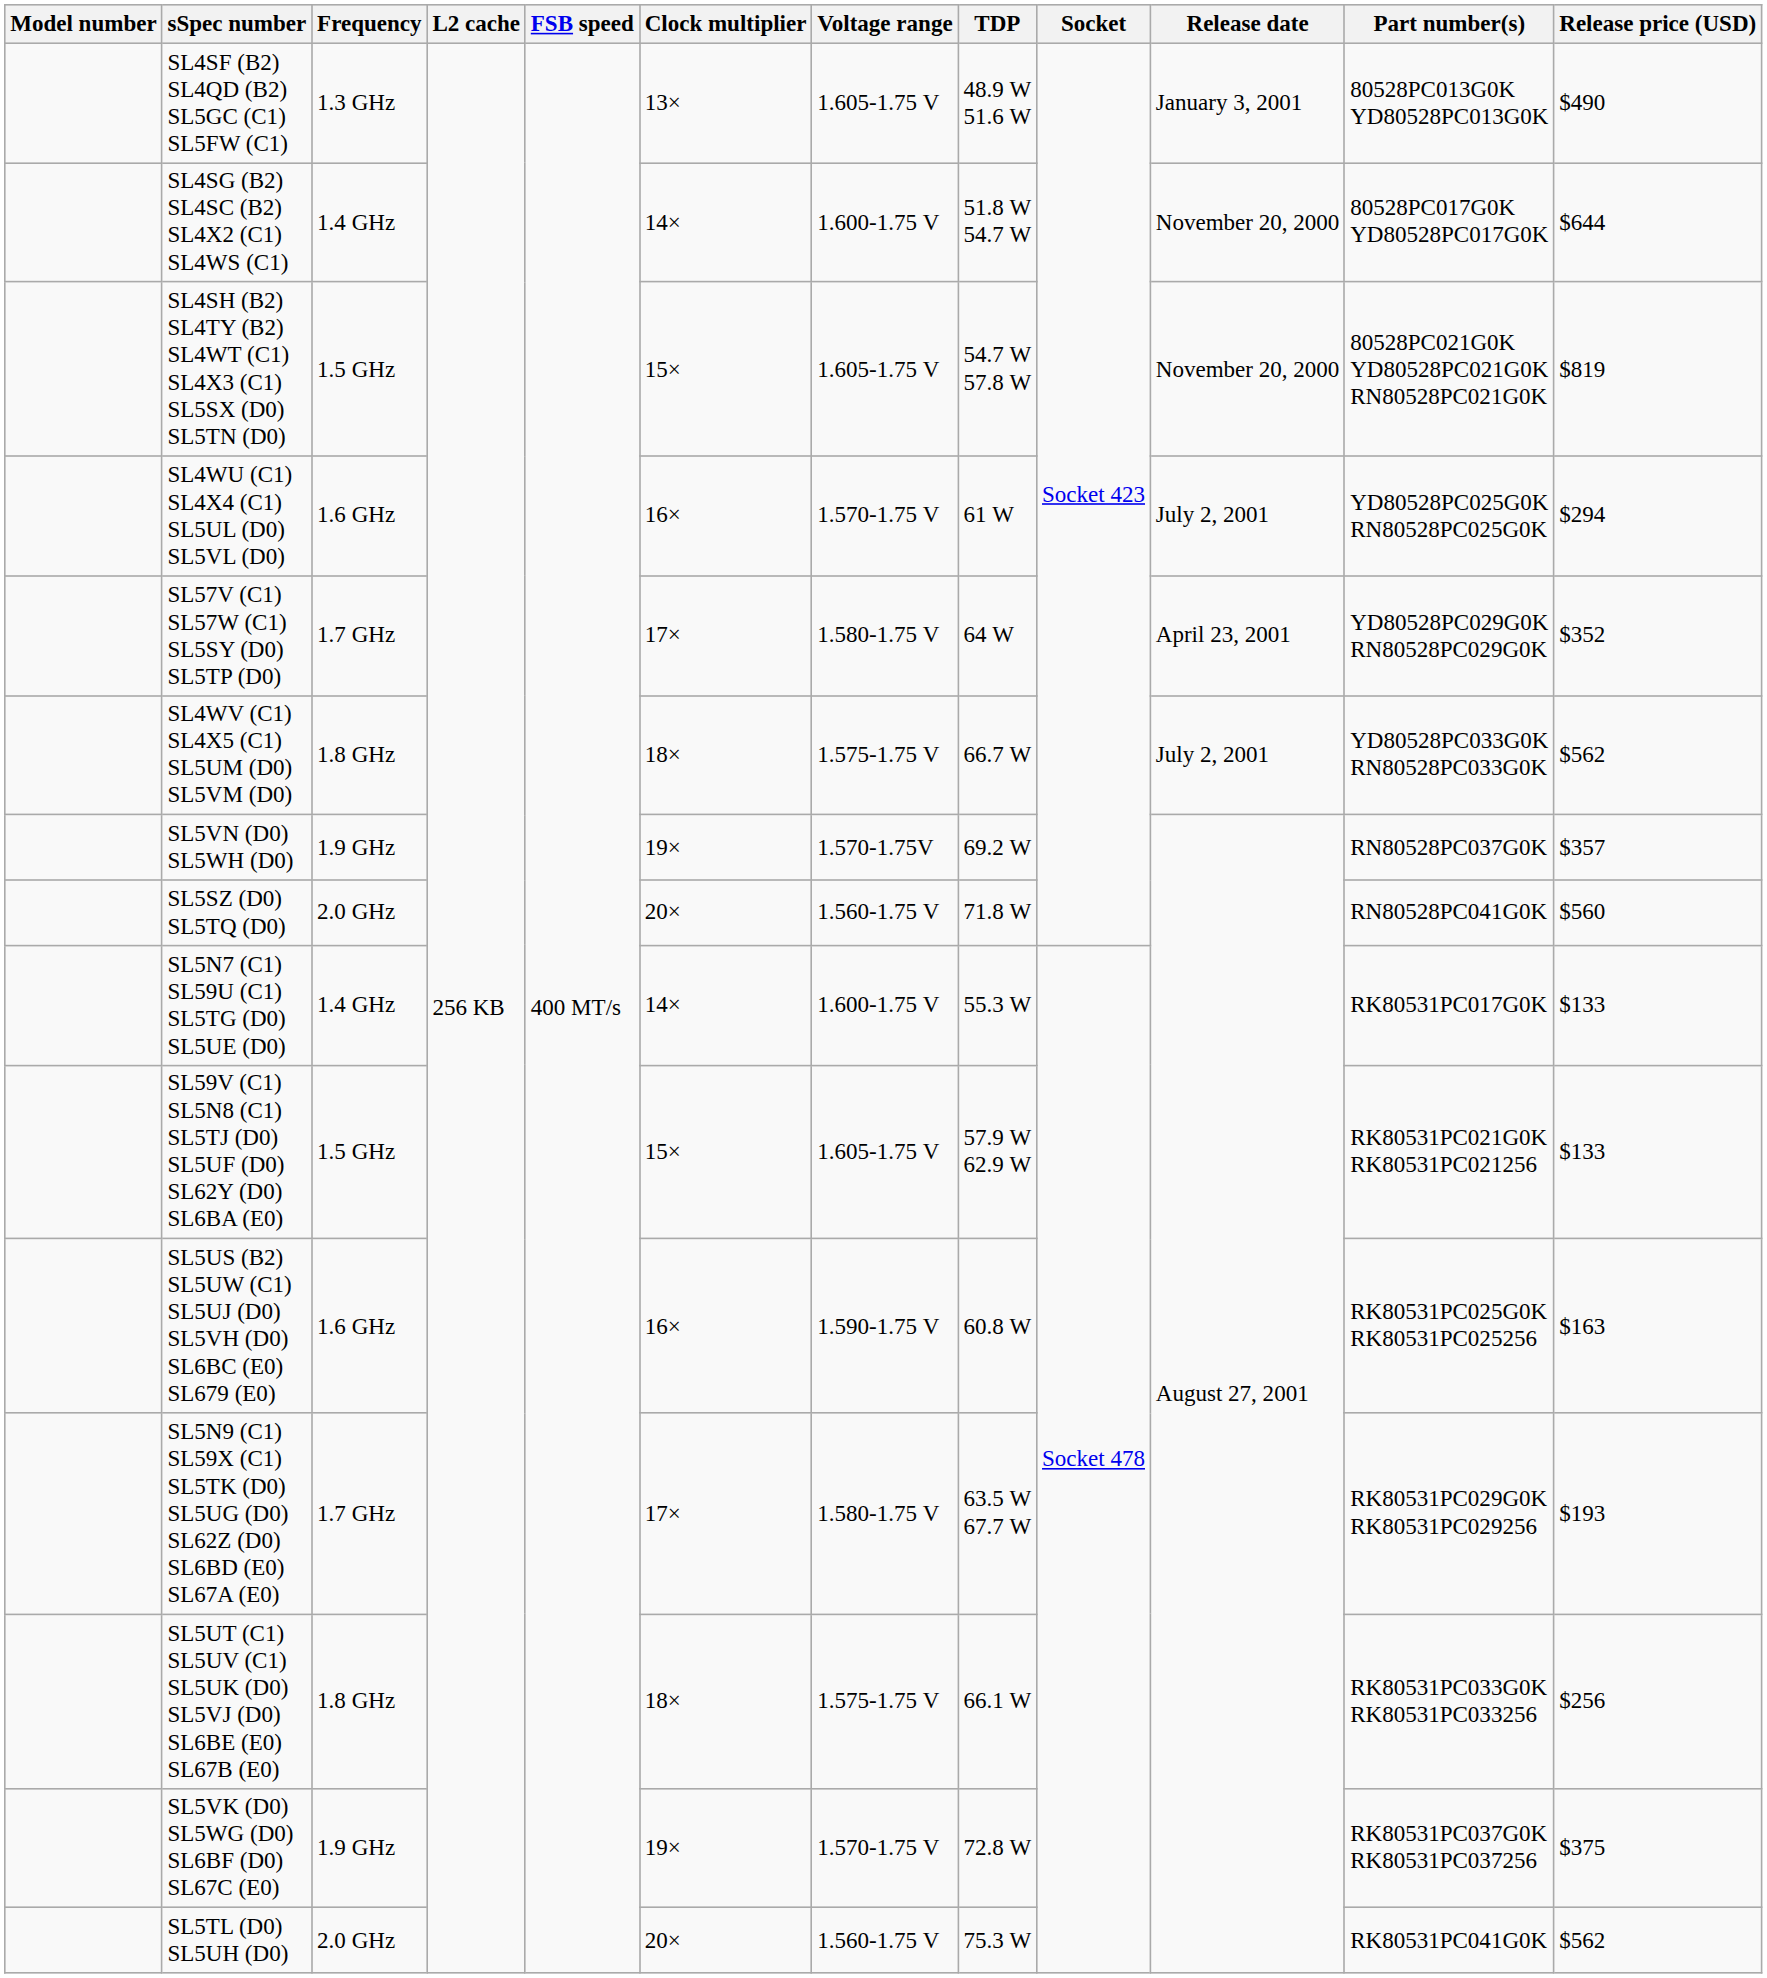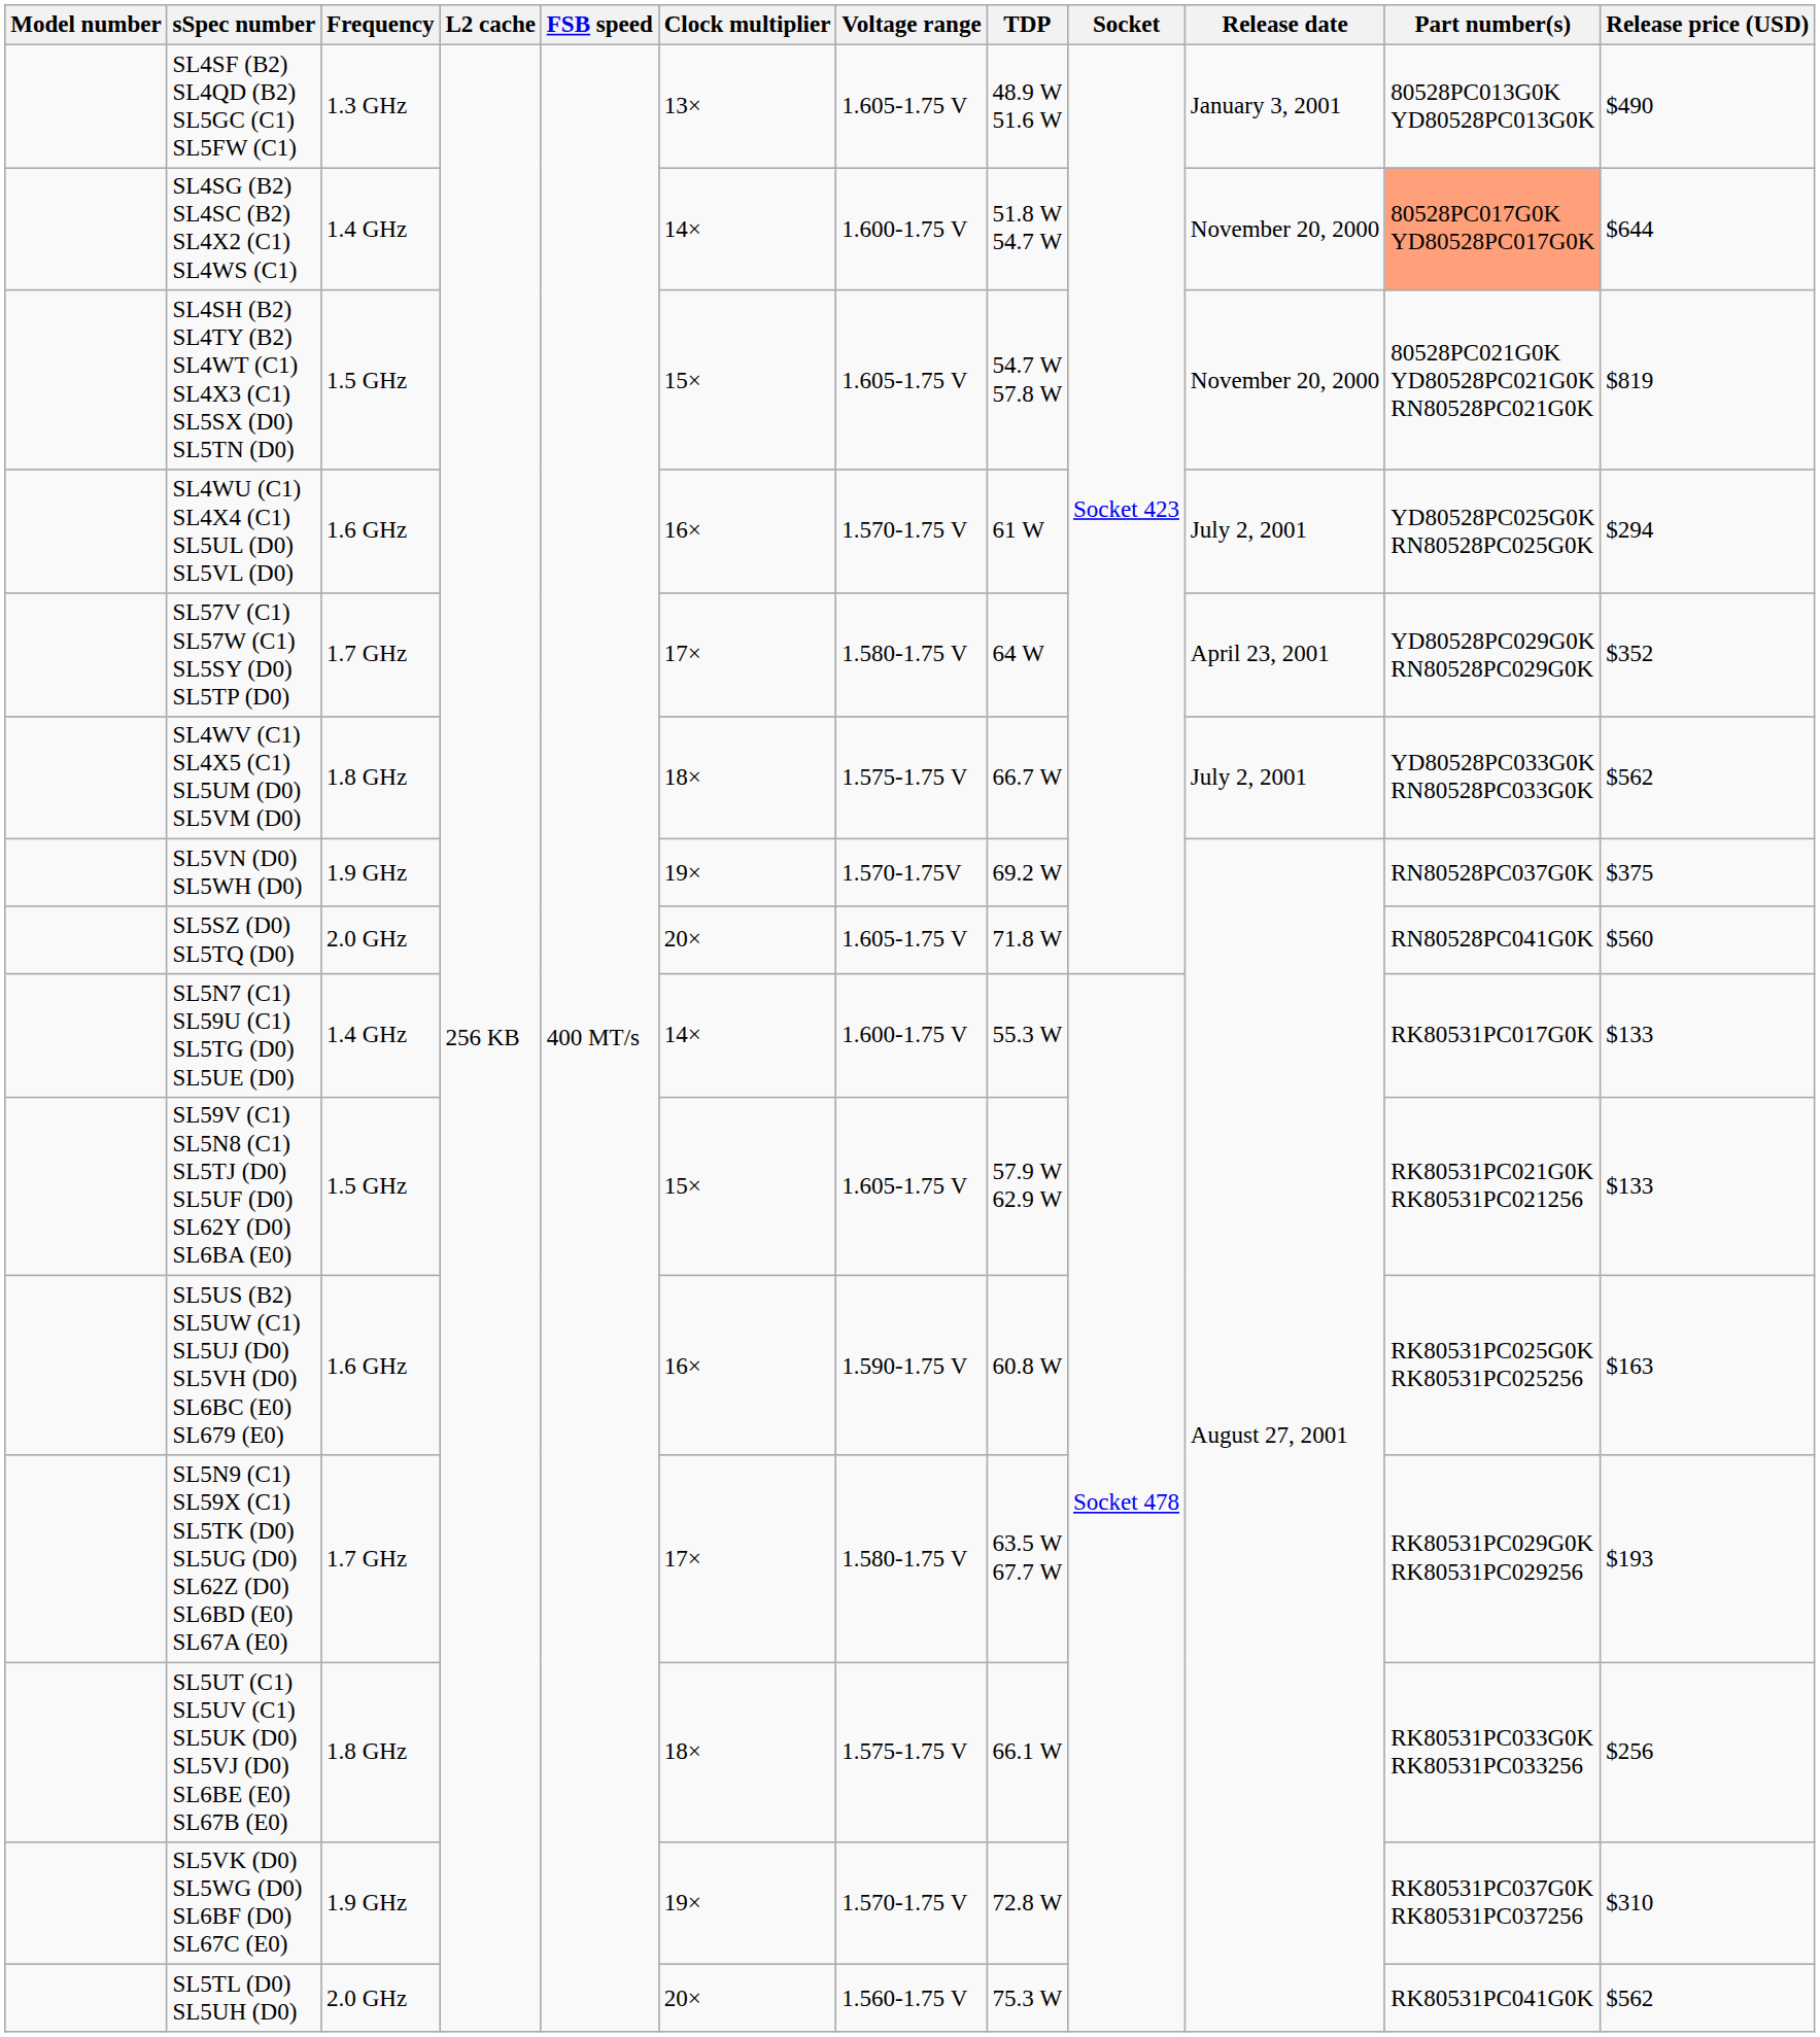 <table class="wikitable" style="font-size: 90%;">
 <tr>
 <th>Model number</th>
 <th>sSpec number</th>
 <th>Frequency</th>
 <th>L2 cache</th>
 <th><a href='#'>FSB</a> speed</th>
 <th>Clock multiplier</th>
 <th>Voltage range</th>
 <th>TDP</th>
 <th>Socket</th>
 <th>Release date</th>
 <th>Part number(s)</th>
 <th>Release price (USD)</th>
 </tr>
 <tr>
 <td></td>
 <td>SL4SF (B2)<br>SL4QD (B2)<br>SL5GC (C1)<br>SL5FW (C1)</td>
 <td>1.3 GHz</td>
 <td rowspan="15">256 KB</td>
 <td rowspan="15">400 MT/s</td>
 <td>13×</td>
 <td>1.605-1.75 V</td>
 <td>48.9 W<br>51.6 W</td>
 <td rowspan="8"><a href='#'>Socket 423</a></td>
 <td>January 3, 2001</td>
 <td>80528PC013G0K<br>YD80528PC013G0K</td>
 <td>$490</td>
 </tr>
 <tr>
 <td></td>
 <td>SL4SG (B2)<br>SL4SC (B2)<br>SL4X2 (C1)<br>SL4WS (C1)</td>
 <td>1.4 GHz</td>
 <td>14×</td>
 <td>1.600-1.75 V</td>
 <td>51.8 W<br>54.7 W</td>
 <td>November 20, 2000</td>
-<td>80528PC017G0K<br>YD80528PC017G0K</td>
+<td style="background: lightsalmon;">80528PC017G0K<br>YD80528PC017G0K</td>
 <td>$644</td>
 </tr>
 <tr>
 <td></td>
 <td>SL4SH (B2)<br>SL4TY (B2)<br>SL4WT (C1)<br>SL4X3 (C1)<br>SL5SX (D0)<br>SL5TN (D0)</td>
 <td>1.5 GHz</td>
 <td>15×</td>
 <td>1.605-1.75 V</td>
 <td>54.7 W<br>57.8 W</td>
 <td>November 20, 2000</td>
 <td>80528PC021G0K<br>YD80528PC021G0K<br>RN80528PC021G0K</td>
 <td>$819</td>
 </tr>
 <tr>
 <td></td>
 <td>SL4WU (C1)<br>SL4X4 (C1)<br>SL5UL (D0)<br>SL5VL (D0)</td>
 <td>1.6 GHz</td>
 <td>16×</td>
 <td>1.570-1.75 V</td>
 <td>61 W</td>
 <td>July 2, 2001</td>
 <td>YD80528PC025G0K<br>RN80528PC025G0K</td>
 <td>$294</td>
 </tr>
 <tr>
 <td></td>
 <td>SL57V (C1)<br>SL57W (C1)<br>SL5SY (D0)<br>SL5TP (D0)</td>
 <td>1.7 GHz</td>
 <td>17×</td>
 <td>1.580-1.75 V</td>
 <td>64 W</td>
 <td>April 23, 2001</td>
 <td>YD80528PC029G0K<br>RN80528PC029G0K</td>
 <td>$352</td>
 </tr>
 <tr>
 <td></td>
 <td>SL4WV (C1)<br>SL4X5 (C1)<br>SL5UM (D0)<br>SL5VM (D0)</td>
 <td>1.8 GHz</td>
 <td>18×</td>
 <td>1.575-1.75 V</td>
 <td>66.7 W</td>
 <td>July 2, 2001</td>
 <td>YD80528PC033G0K<br>RN80528PC033G0K</td>
 <td>$562</td>
 </tr>
 <tr>
 <td></td>
 <td>SL5VN (D0)<br>SL5WH (D0)</td>
 <td>1.9 GHz</td>
 <td>19×</td>
 <td>1.570-1.75V </td>
 <td>69.2 W</td>
 <td rowspan="9">August 27, 2001</td>
 <td>RN80528PC037G0K</td>
-<td>$357</td>
+<td>$375</td>
 </tr>
 <tr>
 <td></td>
 <td>SL5SZ (D0)<br>SL5TQ (D0)</td>
 <td>2.0 GHz</td>
 <td>20×</td>
-<td>1.560-1.75 V</td>
+<td>1.605-1.75 V</td>
 <td>71.8 W</td>
 <td>RN80528PC041G0K</td>
 <td>$560</td>
 </tr>
 <tr>
 <td></td>
 <td>SL5N7 (C1)<br>SL59U (C1)<br>SL5TG (D0)<br>SL5UE (D0)</td>
 <td>1.4 GHz</td>
 <td>14×</td>
 <td>1.600-1.75 V</td>
 <td>55.3 W</td>
 <td rowspan="7"><a href='#'>Socket 478</a></td>
 <td>RK80531PC017G0K</td>
 <td>$133</td>
 </tr>
 <tr>
 <td></td>
 <td>SL59V (C1)<br>SL5N8 (C1)<br>SL5TJ (D0)<br>SL5UF (D0)<br>SL62Y (D0)<br>SL6BA (E0)</td>
 <td>1.5 GHz</td>
 <td>15×</td>
 <td>1.605-1.75 V</td>
 <td>57.9 W<br>62.9 W</td>
 <td>RK80531PC021G0K<br>RK80531PC021256</td>
 <td>$133</td>
 </tr>
 <tr>
 <td></td>
 <td>SL5US (B2)<br>SL5UW (C1)<br>SL5UJ (D0)<br>SL5VH (D0)<br>SL6BC (E0)<br>SL679 (E0)</td>
 <td>1.6 GHz</td>
 <td>16×</td>
 <td>1.590-1.75 V</td>
 <td>60.8 W</td>
 <td>RK80531PC025G0K<br>RK80531PC025256</td>
 <td>$163</td>
 </tr>
 <tr>
 <td></td>
 <td>SL5N9 (C1)<br>SL59X (C1)<br>SL5TK (D0)<br>SL5UG (D0)<br>SL62Z (D0)<br>SL6BD (E0)<br>SL67A (E0)</td>
 <td>1.7 GHz</td>
 <td>17×</td>
 <td>1.580-1.75 V</td>
 <td>63.5 W<br>67.7 W</td>
 <td>RK80531PC029G0K<br>RK80531PC029256</td>
 <td>$193</td>
 </tr>
 <tr>
 <td></td>
 <td>SL5UT (C1)<br>SL5UV (C1)<br>SL5UK (D0)<br>SL5VJ (D0)<br>SL6BE (E0)<br>SL67B (E0)</td>
 <td>1.8 GHz</td>
 <td>18×</td>
 <td>1.575-1.75 V</td>
 <td>66.1 W</td>
 <td>RK80531PC033G0K<br>RK80531PC033256</td>
 <td>$256</td>
 </tr>
 <tr>
 <td></td>
 <td>SL5VK (D0)<br>SL5WG (D0)<br>SL6BF (D0)<br>SL67C (E0)</td>
 <td>1.9 GHz</td>
 <td>19×</td>
 <td>1.570-1.75 V</td>
 <td>72.8 W</td>
 <td>RK80531PC037G0K<br>RK80531PC037256</td>
-<td>$375</td>
+<td>$310</td>
 </tr>
 <tr>
 <td></td>
 <td>SL5TL (D0)<br>SL5UH (D0)</td>
 <td>2.0 GHz</td>
 <td>20×</td>
 <td>1.560-1.75 V</td>
 <td>75.3 W</td>
 <td>RK80531PC041G0K</td>
 <td>$562</td>
 </tr>
 </table>
